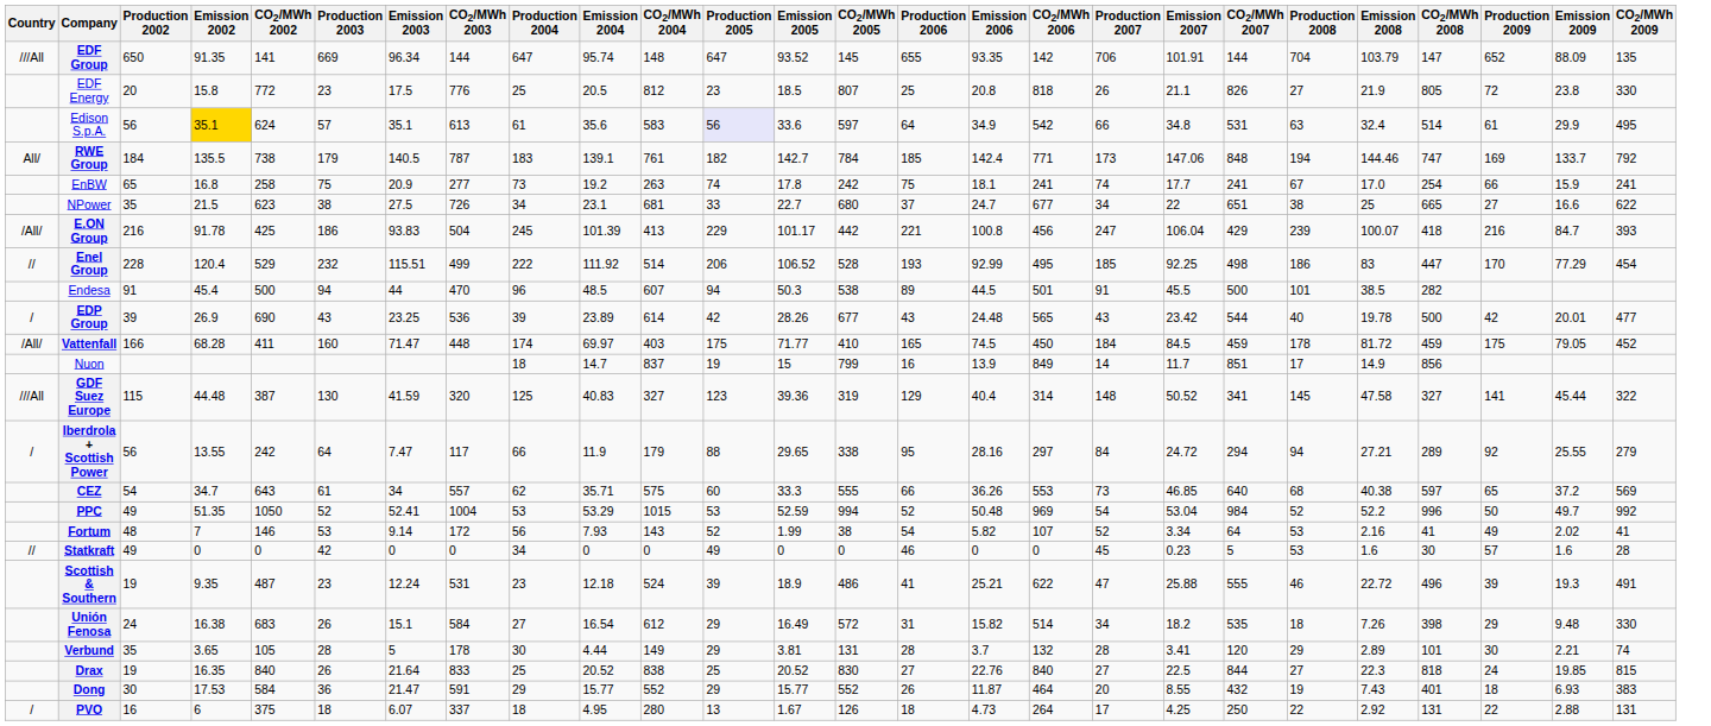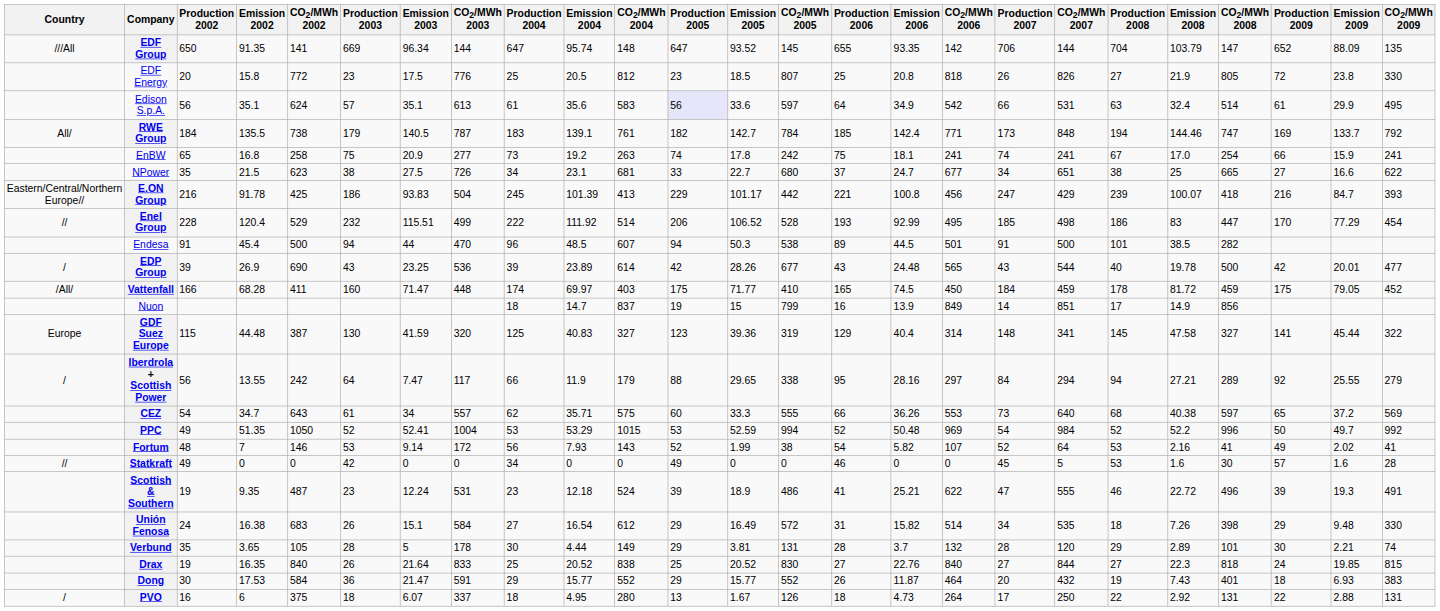 <table class="wikitable sortable">
 <tr>
 <th class="unsortable" align=center>Country</th>
 <th class="unsortable" align=center>Company</th>
 <th>Production<br>2002</th>
 <th>Emission<br>2002</th>
 <th>CO<sub>2</sub>/MWh<br>2002</th>
 <th>Production<br>2003</th>
 <th>Emission<br>2003</th>
 <th>CO<sub>2</sub>/MWh<br>2003</th>
 <th>Production<br>2004</th>
 <th>Emission<br>2004</th>
 <th>CO<sub>2</sub>/MWh<br>2004</th>
 <th>Production<br>2005</th>
 <th>Emission<br>2005</th>
 <th>CO<sub>2</sub>/MWh<br>2005</th>
 <th>Production<br>2006</th>
 <th>Emission<br>2006</th>
 <th>CO<sub>2</sub>/MWh<br>2006</th>
 <th>Production<br>2007</th>
-<th>Emission<br>2007</th>
 <th>CO<sub>2</sub>/MWh<br>2007</th>
 <th>Production<br>2008</th>
 <th>Emission<br>2008</th>
 <th>CO<sub>2</sub>/MWh<br>2008</th>
 <th>Production<br>2009</th>
 <th>Emission<br>2009</th>
 <th>CO<sub>2</sub>/MWh<br>2009</th>
 </tr>
 <tr --->
 <td align=center>///All</td>
 <th><a href='#'>EDF Group</a></th>
 <td>650</td>
 <td>91.35</td>
 <td>141</td>
 <td>669</td>
 <td>96.34</td>
 <td>144</td>
 <td>647</td>
 <td>95.74</td>
 <td>148</td>
 <td>647</td>
 <td>93.52</td>
 <td>145</td>
 <td>655</td>
 <td>93.35</td>
 <td>142</td>
 <td>706</td>
-<td>101.91</td>
 <td>144</td>
 <td>704</td>
 <td>103.79</td>
 <td>147</td>
 <td>652</td>
 <td>88.09</td>
 <td>135</td>
 </tr>
 <tr ->
 <td align=center></td>
 <td align=center><a href='#'>EDF Energy</a></td>
 <td>20</td>
 <td>15.8</td>
 <td>772</td>
 <td>23</td>
 <td>17.5</td>
 <td>776</td>
 <td>25</td>
 <td>20.5</td>
 <td>812</td>
 <td>23</td>
 <td>18.5</td>
 <td>807</td>
 <td>25</td>
 <td>20.8</td>
 <td>818</td>
 <td>26</td>
-<td>21.1</td>
 <td>826</td>
 <td>27</td>
 <td>21.9</td>
 <td>805</td>
 <td>72</td>
 <td>23.8</td>
 <td>330</td>
 </tr>
 <tr --->
 <td align=center></td>
 <td align=center><a href='#'>Edison S.p.A.</a></td>
 <td>56</td>
-<td style="background: gold;">35.1</td>
+<td>35.1</td>
 <td>624</td>
 <td>57</td>
 <td>35.1</td>
 <td>613</td>
 <td>61</td>
 <td>35.6</td>
 <td>583</td>
 <td style="background: lavender;">56</td>
 <td>33.6</td>
 <td>597</td>
 <td>64</td>
 <td>34.9</td>
 <td>542</td>
 <td>66</td>
-<td>34.8</td>
 <td>531</td>
 <td>63</td>
 <td>32.4</td>
 <td>514</td>
 <td>61</td>
 <td>29.9</td>
 <td>495</td>
 </tr>
 <tr --->
 <td align=center>All/</td>
 <th><a href='#'>RWE Group</a></th>
 <td>184</td>
 <td>135.5</td>
 <td>738</td>
 <td>179</td>
 <td>140.5</td>
 <td>787</td>
 <td>183</td>
 <td>139.1</td>
 <td>761</td>
 <td>182</td>
 <td>142.7</td>
 <td>784</td>
 <td>185</td>
 <td>142.4</td>
 <td>771</td>
 <td>173</td>
-<td>147.06</td>
 <td>848</td>
 <td>194</td>
 <td>144.46</td>
 <td>747</td>
 <td>169</td>
 <td>133.7</td>
 <td>792</td>
 </tr>
 <tr -->
 <td align=center></td>
 <td align=center><a href='#'>EnBW</a></td>
 <td>65</td>
 <td>16.8</td>
 <td>258</td>
 <td>75</td>
 <td>20.9</td>
 <td>277</td>
 <td>73</td>
 <td>19.2</td>
 <td>263</td>
 <td>74</td>
 <td>17.8</td>
 <td>242</td>
 <td>75</td>
 <td>18.1</td>
 <td>241</td>
 <td>74</td>
-<td>17.7</td>
 <td>241</td>
 <td>67</td>
 <td>17.0</td>
 <td>254</td>
 <td>66</td>
 <td>15.9</td>
 <td>241</td>
 </tr>
 <tr --->
 <td align=center></td>
 <td align=center><a href='#'>NPower</a></td>
 <td>35</td>
 <td>21.5</td>
 <td>623</td>
 <td>38</td>
 <td>27.5</td>
 <td>726</td>
 <td>34</td>
 <td>23.1</td>
 <td>681</td>
 <td>33</td>
 <td>22.7</td>
 <td>680</td>
 <td>37</td>
 <td>24.7</td>
 <td>677</td>
 <td>34</td>
-<td>22</td>
 <td>651</td>
 <td>38</td>
 <td>25</td>
 <td>665</td>
 <td>27</td>
 <td>16.6</td>
 <td>622</td>
 </tr>
 <tr>
-<td align=center>/All/</td>
+<td align=center>Eastern/Central/Northern Europe//</td>
 <th><a href='#'>E.ON Group</a></th>
 <td>216</td>
 <td>91.78</td>
 <td>425</td>
 <td>186</td>
 <td>93.83</td>
 <td>504</td>
 <td>245</td>
 <td>101.39</td>
 <td>413</td>
 <td>229</td>
 <td>101.17</td>
 <td>442</td>
 <td>221</td>
 <td>100.8</td>
 <td>456</td>
 <td>247</td>
-<td>106.04</td>
 <td>429</td>
 <td>239</td>
 <td>100.07</td>
 <td>418</td>
 <td>216</td>
 <td>84.7</td>
 <td>393</td>
 </tr>
 <tr --->
 <td align=center>//</td>
 <th><a href='#'>Enel Group</a></th>
 <td>228</td>
 <td>120.4</td>
 <td>529</td>
 <td>232</td>
 <td>115.51</td>
 <td>499</td>
 <td>222</td>
 <td>111.92</td>
 <td>514</td>
 <td>206</td>
 <td>106.52</td>
 <td>528</td>
 <td>193</td>
 <td>92.99</td>
 <td>495</td>
 <td>185</td>
-<td>92.25</td>
 <td>498</td>
 <td>186</td>
 <td>83</td>
 <td>447</td>
 <td>170</td>
 <td>77.29</td>
 <td>454</td>
 </tr>
 <tr --->
 <td align=center></td>
 <td align=center><a href='#'>Endesa</a></td>
 <td>91</td>
 <td>45.4</td>
 <td>500</td>
 <td>94</td>
 <td>44</td>
 <td>470</td>
 <td>96</td>
 <td>48.5</td>
 <td>607</td>
 <td>94</td>
 <td>50.3</td>
 <td>538</td>
 <td>89</td>
 <td>44.5</td>
 <td>501</td>
 <td>91</td>
-<td>45.5</td>
 <td>500</td>
 <td>101</td>
 <td>38.5</td>
 <td>282</td>
 <td></td>
 <td></td>
 <td></td>
 </tr>
 <tr ->
 <td align=center>/</td>
 <th><a href='#'>EDP Group</a></th>
 <td>39</td>
 <td>26.9</td>
 <td>690</td>
 <td>43</td>
 <td>23.25</td>
 <td>536</td>
 <td>39</td>
 <td>23.89</td>
 <td>614</td>
 <td>42</td>
 <td>28.26</td>
 <td>677</td>
 <td>43</td>
 <td>24.48</td>
 <td>565</td>
 <td>43</td>
-<td>23.42</td>
 <td>544</td>
 <td>40</td>
 <td>19.78</td>
 <td>500</td>
 <td>42</td>
 <td>20.01</td>
 <td>477</td>
 </tr>
 <tr --->
 <td align=center>/All/</td>
 <th><a href='#'>Vattenfall</a></th>
 <td>166</td>
 <td>68.28</td>
 <td>411</td>
 <td>160</td>
 <td>71.47</td>
 <td>448</td>
 <td>174</td>
 <td>69.97</td>
 <td>403</td>
 <td>175</td>
 <td>71.77</td>
 <td>410</td>
 <td>165</td>
 <td>74.5</td>
 <td>450</td>
 <td>184</td>
-<td>84.5</td>
 <td>459</td>
 <td>178</td>
 <td>81.72</td>
 <td>459</td>
 <td>175</td>
 <td>79.05</td>
 <td>452</td>
 </tr>
 <tr --->
 <td align=center></td>
 <td align=center><a href='#'>Nuon</a></td>
 <td></td>
 <td></td>
 <td></td>
 <td></td>
 <td></td>
 <td></td>
 <td>18</td>
 <td>14.7</td>
 <td>837</td>
 <td>19</td>
 <td>15</td>
 <td>799</td>
 <td>16</td>
 <td>13.9</td>
 <td>849</td>
 <td>14</td>
-<td>11.7</td>
 <td>851</td>
 <td>17</td>
 <td>14.9</td>
 <td>856</td>
 <td></td>
 <td></td>
 <td></td>
 </tr>
 <tr --->
-<td align=center>///All</td>
+<td align=center>Europe</td>
 <th><a href='#'>GDF Suez Europe</a></th>
 <td>115</td>
 <td>44.48</td>
 <td>387</td>
 <td>130</td>
 <td>41.59</td>
 <td>320</td>
 <td>125</td>
 <td>40.83</td>
 <td>327</td>
 <td>123</td>
 <td>39.36</td>
 <td>319</td>
 <td>129</td>
 <td>40.4</td>
 <td>314</td>
 <td>148</td>
-<td>50.52</td>
 <td>341</td>
 <td>145</td>
 <td>47.58</td>
 <td>327</td>
 <td>141</td>
 <td>45.44</td>
 <td>322</td>
 </tr>
 <tr --->
 <td align=center>/</td>
 <th><a href='#'>Iberdrola</a> + <a href='#'>Scottish Power</a></th>
 <td>56</td>
 <td>13.55</td>
 <td>242</td>
 <td>64</td>
 <td>7.47</td>
 <td>117</td>
 <td>66</td>
 <td>11.9</td>
 <td>179</td>
 <td>88</td>
 <td>29.65</td>
 <td>338</td>
 <td>95</td>
 <td>28.16</td>
 <td>297</td>
 <td>84</td>
-<td>24.72</td>
 <td>294</td>
 <td>94</td>
 <td>27.21</td>
 <td>289</td>
 <td>92</td>
 <td>25.55</td>
 <td>279</td>
 </tr>
 <tr --->
 <td align=center></td>
 <th><a href='#'>CEZ</a></th>
 <td>54</td>
 <td>34.7</td>
 <td>643</td>
 <td>61</td>
 <td>34</td>
 <td>557</td>
 <td>62</td>
 <td>35.71</td>
 <td>575</td>
 <td>60</td>
 <td>33.3</td>
 <td>555</td>
 <td>66</td>
 <td>36.26</td>
 <td>553</td>
 <td>73</td>
-<td>46.85</td>
 <td>640</td>
 <td>68</td>
 <td>40.38</td>
 <td>597</td>
 <td>65</td>
 <td>37.2</td>
 <td>569</td>
 </tr>
 <tr --->
 <td align=center></td>
 <th><a href='#'>PPC</a></th>
 <td>49</td>
 <td>51.35</td>
 <td>1050</td>
 <td>52</td>
 <td>52.41</td>
 <td>1004</td>
 <td>53</td>
 <td>53.29</td>
 <td>1015</td>
 <td>53</td>
 <td>52.59</td>
 <td>994</td>
 <td>52</td>
 <td>50.48</td>
 <td>969</td>
 <td>54</td>
-<td>53.04</td>
 <td>984</td>
 <td>52</td>
 <td>52.2</td>
 <td>996</td>
 <td>50</td>
 <td>49.7</td>
 <td>992</td>
 </tr>
 <tr --->
 <td align=center></td>
 <th><a href='#'>Fortum</a></th>
 <td>48</td>
 <td>7</td>
 <td>146</td>
 <td>53</td>
 <td>9.14</td>
 <td>172</td>
 <td>56</td>
 <td>7.93</td>
 <td>143</td>
 <td>52</td>
 <td>1.99</td>
 <td>38</td>
 <td>54</td>
 <td>5.82</td>
 <td>107</td>
 <td>52</td>
-<td>3.34</td>
 <td>64</td>
 <td>53</td>
 <td>2.16</td>
 <td>41</td>
 <td>49</td>
 <td>2.02</td>
 <td>41</td>
 </tr>
 <tr --->
 <td align=center>//</td>
 <th><a href='#'>Statkraft</a></th>
 <td>49</td>
 <td>0</td>
 <td>0</td>
 <td>42</td>
 <td>0</td>
 <td>0</td>
 <td>34</td>
 <td>0</td>
 <td>0</td>
 <td>49</td>
 <td>0</td>
 <td>0</td>
 <td>46</td>
 <td>0</td>
 <td>0</td>
 <td>45</td>
-<td>0.23</td>
 <td>5</td>
 <td>53</td>
 <td>1.6</td>
 <td>30</td>
 <td>57</td>
 <td>1.6</td>
 <td>28</td>
 </tr>
 <tr --->
 <td align=center></td>
 <th><a href='#'>Scottish & Southern</a></th>
 <td>19</td>
 <td>9.35</td>
 <td>487</td>
 <td>23</td>
 <td>12.24</td>
 <td>531</td>
 <td>23</td>
 <td>12.18</td>
 <td>524</td>
 <td>39</td>
 <td>18.9</td>
 <td>486</td>
 <td>41</td>
 <td>25.21</td>
 <td>622</td>
 <td>47</td>
-<td>25.88</td>
 <td>555</td>
 <td>46</td>
 <td>22.72</td>
 <td>496</td>
 <td>39</td>
 <td>19.3</td>
 <td>491</td>
 </tr>
 <tr --->
 <td align=center></td>
 <th><a href='#'>Unión Fenosa</a></th>
 <td>24</td>
 <td>16.38</td>
 <td>683</td>
 <td>26</td>
 <td>15.1</td>
 <td>584</td>
 <td>27</td>
 <td>16.54</td>
 <td>612</td>
 <td>29</td>
 <td>16.49</td>
 <td>572</td>
 <td>31</td>
 <td>15.82</td>
 <td>514</td>
 <td>34</td>
-<td>18.2</td>
 <td>535</td>
 <td>18</td>
 <td>7.26</td>
 <td>398</td>
 <td>29</td>
 <td>9.48</td>
 <td>330</td>
 </tr>
 <tr --->
 <td align=center></td>
 <th><a href='#'>Verbund</a></th>
 <td>35</td>
 <td>3.65</td>
 <td>105</td>
 <td>28</td>
 <td>5</td>
 <td>178</td>
 <td>30</td>
 <td>4.44</td>
 <td>149</td>
 <td>29</td>
 <td>3.81</td>
 <td>131</td>
 <td>28</td>
 <td>3.7</td>
 <td>132</td>
 <td>28</td>
-<td>3.41</td>
 <td>120</td>
 <td>29</td>
 <td>2.89</td>
 <td>101</td>
 <td>30</td>
 <td>2.21</td>
 <td>74</td>
 </tr>
 <tr --->
 <td align=center></td>
 <th><a href='#'>Drax</a></th>
 <td>19</td>
 <td>16.35</td>
 <td>840</td>
 <td>26</td>
 <td>21.64</td>
 <td>833</td>
 <td>25</td>
 <td>20.52</td>
 <td>838</td>
 <td>25</td>
 <td>20.52</td>
 <td>830</td>
 <td>27</td>
 <td>22.76</td>
 <td>840</td>
 <td>27</td>
-<td>22.5</td>
 <td>844</td>
 <td>27</td>
 <td>22.3</td>
 <td>818</td>
 <td>24</td>
 <td>19.85</td>
 <td>815</td>
 </tr>
 <tr --->
 <td align=center></td>
 <th><a href='#'>Dong</a></th>
 <td>30</td>
 <td>17.53</td>
 <td>584</td>
 <td>36</td>
 <td>21.47</td>
 <td>591</td>
 <td>29</td>
 <td>15.77</td>
 <td>552</td>
 <td>29</td>
 <td>15.77</td>
 <td>552</td>
 <td>26</td>
 <td>11.87</td>
 <td>464</td>
 <td>20</td>
-<td>8.55</td>
 <td>432</td>
 <td>19</td>
 <td>7.43</td>
 <td>401</td>
 <td>18</td>
 <td>6.93</td>
 <td>383</td>
 </tr>
 <tr --->
 <td align=center>/</td>
 <th><a href='#'>PVO</a></th>
 <td>16</td>
 <td>6</td>
 <td>375</td>
 <td>18</td>
 <td>6.07</td>
 <td>337</td>
 <td>18</td>
 <td>4.95</td>
 <td>280</td>
 <td>13</td>
 <td>1.67</td>
 <td>126</td>
 <td>18</td>
 <td>4.73</td>
 <td>264</td>
 <td>17</td>
-<td>4.25</td>
 <td>250</td>
 <td>22</td>
 <td>2.92</td>
 <td>131</td>
 <td>22</td>
 <td>2.88</td>
 <td>131</td>
 </tr>
 </table>
